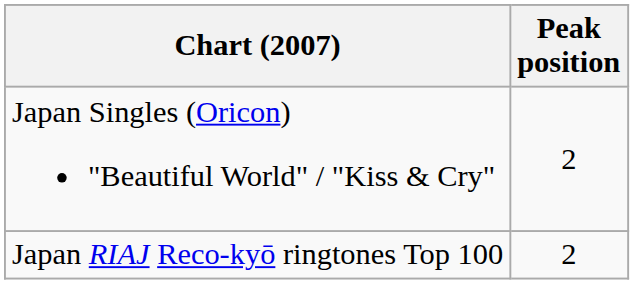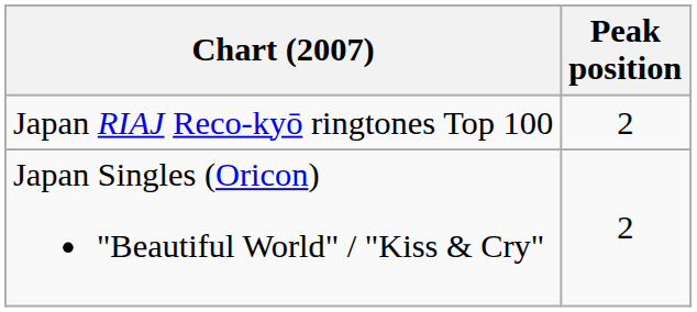 <table class="wikitable sortable">
 <tr>
 <th>Chart (2007)</th>
 <th>Peak<br>position</th>
 </tr>
 <tr>
+<td>Japan <em><a href='#'>RIAJ</a></em> <a href='#'>Reco-kyō</a> ringtones Top 100</td>
+<td style="text-align:center;">2</td>
+</tr>
+<tr>
 <td>Japan Singles (<a href='#'>Oricon</a>)<br><ul><li>"Beautiful World" / "Kiss & Cry"</li></ul></td>
 <td style="text-align:center;">2</td>
 </tr>
-<tr>
-<td>Japan <em><a href='#'>RIAJ</a></em> <a href='#'>Reco-kyō</a> ringtones Top 100</td>
-<td style="text-align:center;">2</td>
-</tr>
 </table>
